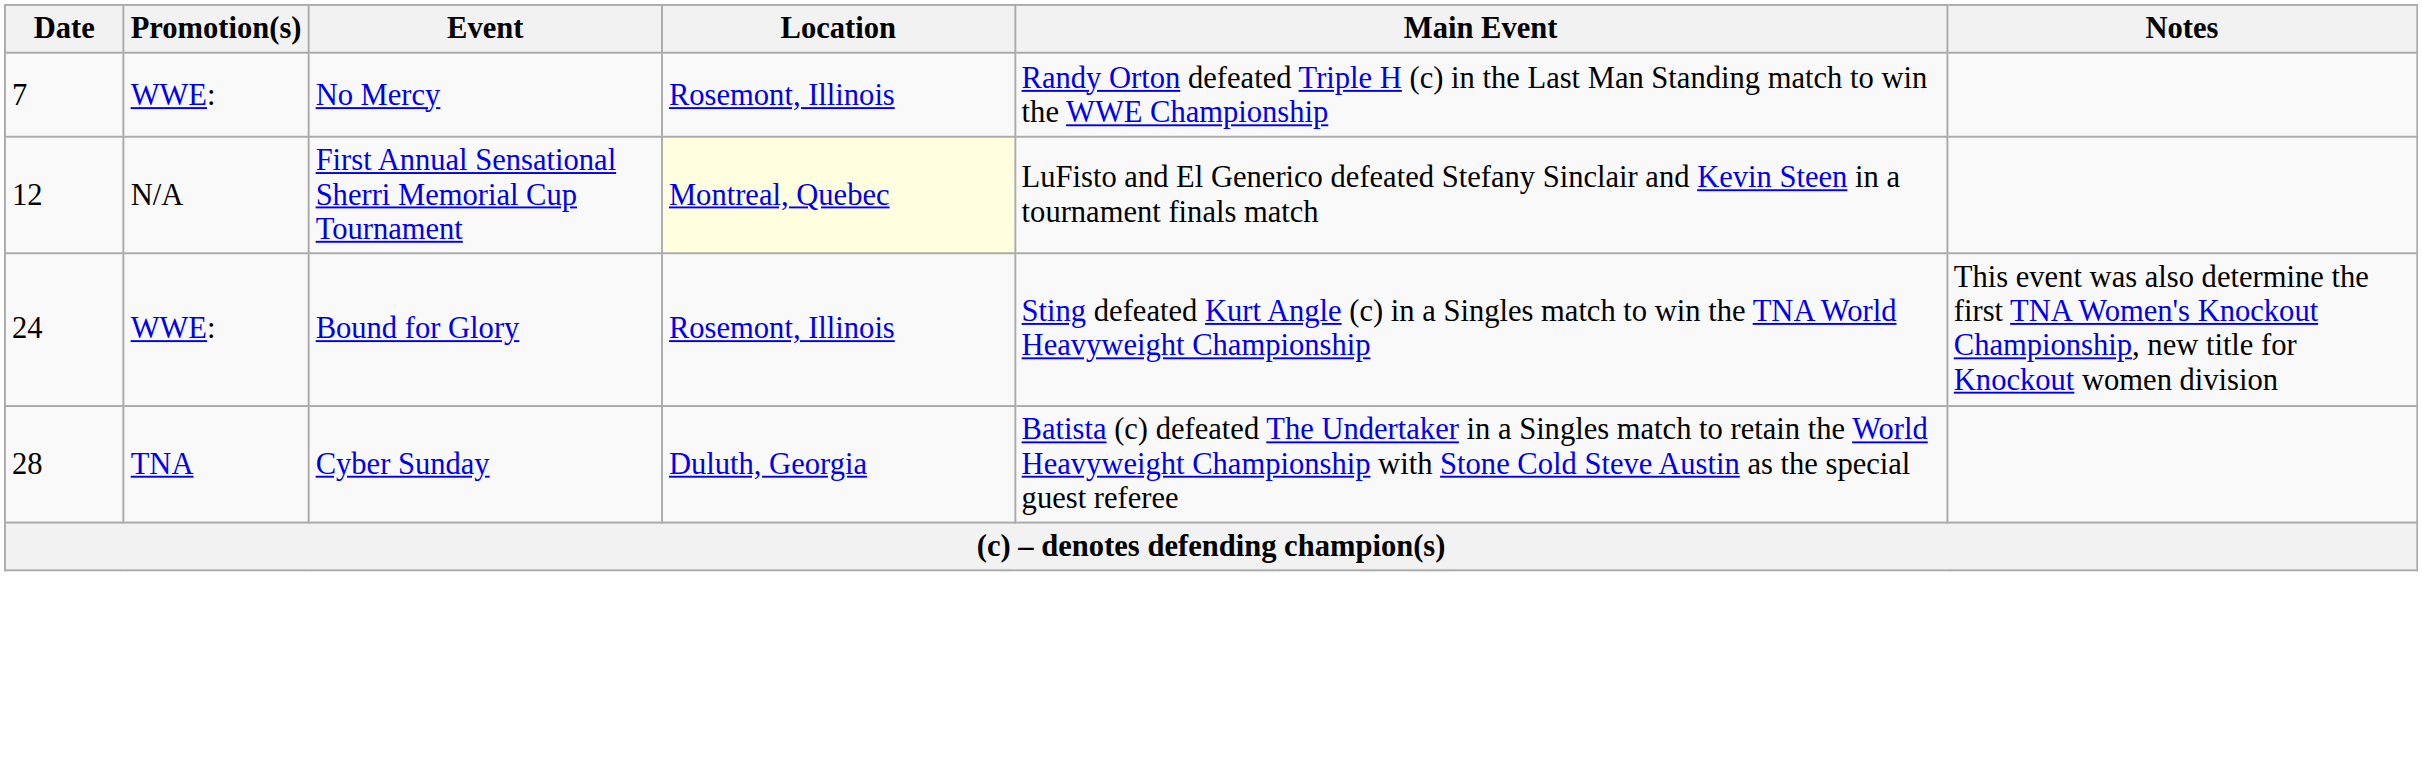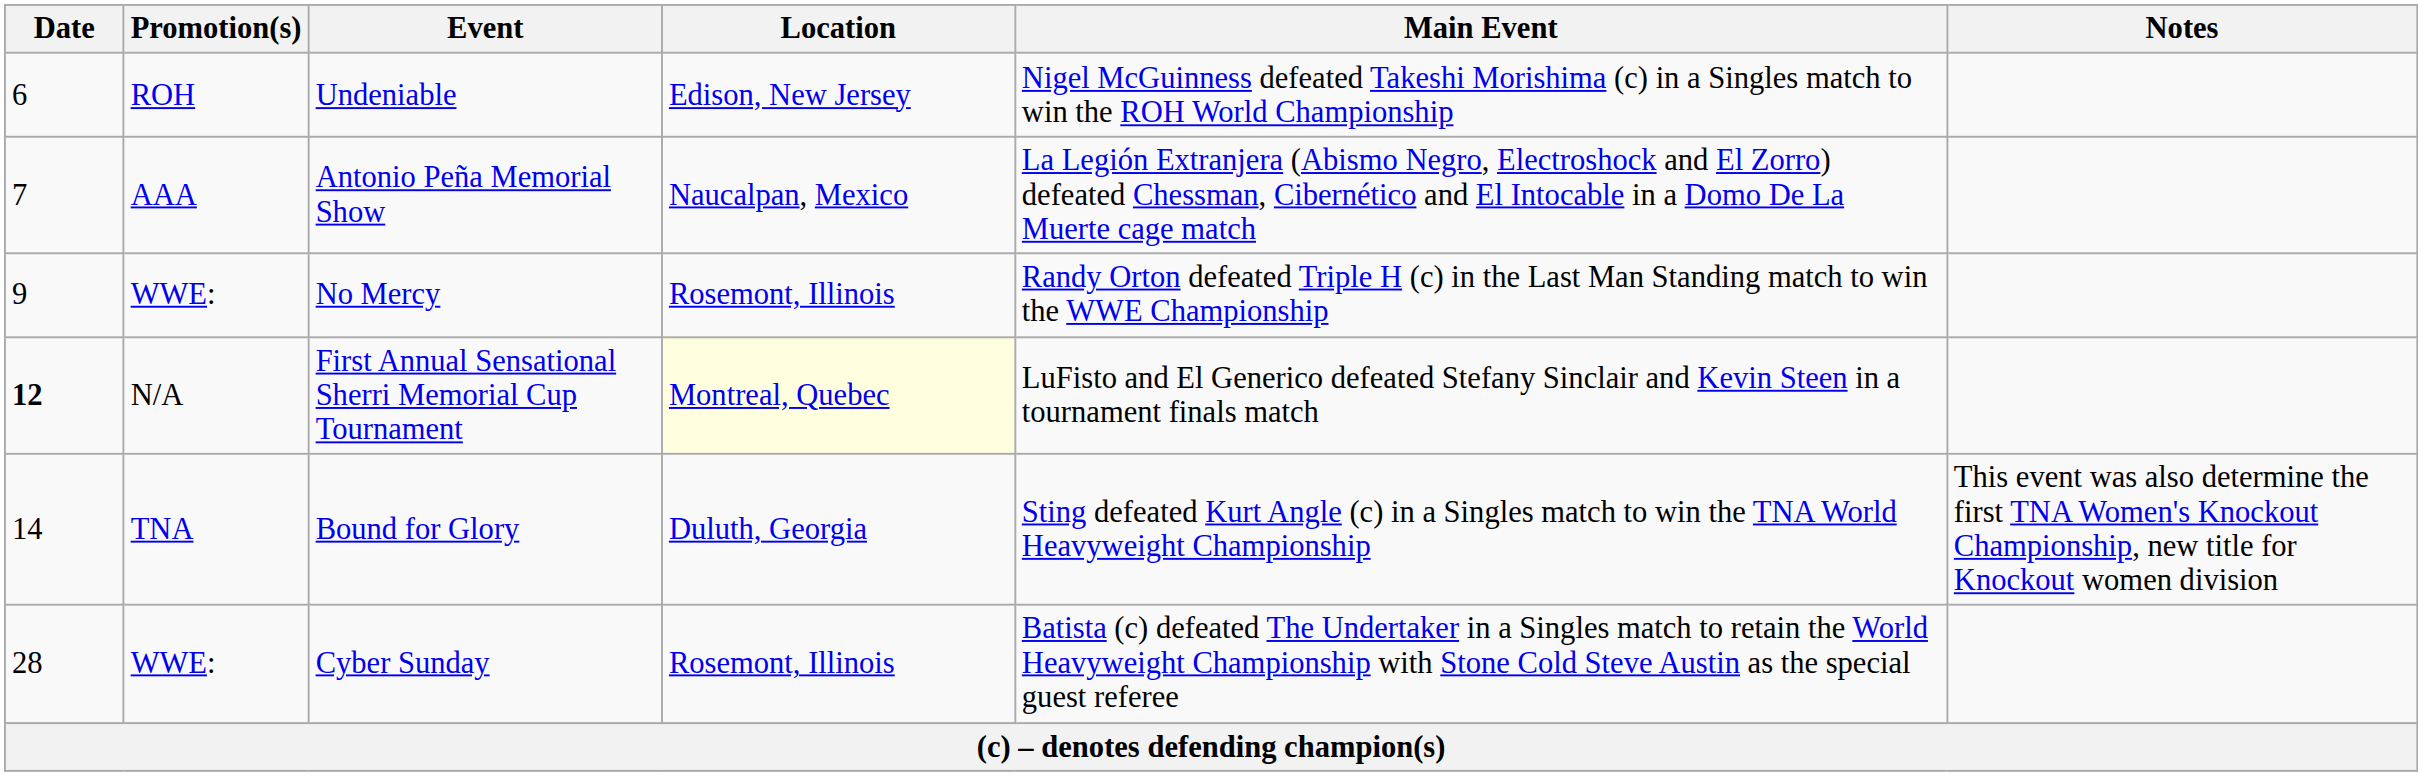 <table class="wikitable" style="width:100%;">
 <tr>
 <th width=5%>Date</th>
 <th width=5%>Promotion(s)</th>
 <th width=15%>Event</th>
 <th width=15%>Location</th>
 <th width=40%>Main Event</th>
 <th width=20%>Notes</th>
 </tr>
 <tr>
+<td>6</td>
+<td><a href='#'>ROH</a></td>
+<td><a href='#'>Undeniable</a></td>
+<td><a href='#'>Edison, New Jersey</a></td>
+<td><a href='#'>Nigel McGuinness</a> defeated <a href='#'>Takeshi Morishima</a> (c) in a Singles match to win the <a href='#'>ROH World Championship</a></td>
+<td></td>
+</tr>
+<tr>
 <td>7</td>
+<td><a href='#'>AAA</a></td>
+<td><a href='#'>Antonio Peña Memorial Show</a></td>
+<td><a href='#'>Naucalpan</a>, <a href='#'>Mexico</a></td>
+<td><a href='#'>La Legión Extranjera</a> (<a href='#'>Abismo Negro</a>, <a href='#'>Electroshock</a> and <a href='#'>El Zorro</a>) defeated <a href='#'>Chessman</a>, <a href='#'>Cibernético</a> and <a href='#'>El Intocable</a> in a <a href='#'>Domo De La Muerte cage match</a></td>
+<td></td>
+</tr>
+<tr>
+<td>9</td>
 <td><a href='#'>WWE</a>:<br></td>
 <td><a href='#'>No Mercy</a></td>
 <td><a href='#'>Rosemont, Illinois</a></td>
 <td><a href='#'>Randy Orton</a> defeated <a href='#'>Triple H</a> (c) in the Last Man Standing match to win the <a href='#'>WWE Championship</a></td>
 <td></td>
 </tr>
 <tr>
-<td>12</td>
+<td><strong>12</strong></td>
 <td>N/A</td>
 <td><a href='#'>First Annual Sensational Sherri Memorial Cup Tournament</a></td>
 <td style="background: lightyellow;"><a href='#'>Montreal, Quebec</a></td>
 <td>LuFisto and El Generico defeated Stefany Sinclair and <a href='#'>Kevin Steen</a> in a tournament finals match</td>
 <td></td>
 </tr>
 <tr>
-<td>24</td>
-<td><a href='#'>WWE</a>:<br></td>
+<td>14</td>
+<td><a href='#'>TNA</a></td>
 <td><a href='#'>Bound for Glory</a></td>
-<td><a href='#'>Rosemont, Illinois</a></td>
+<td><a href='#'>Duluth, Georgia</a></td>
 <td><a href='#'>Sting</a> defeated <a href='#'>Kurt Angle</a> (c) in a Singles match to win the <a href='#'>TNA World Heavyweight Championship</a></td>
 <td>This event was also determine the first <a href='#'>TNA Women's Knockout Championship</a>, new title for <a href='#'>Knockout</a> women division</td>
 </tr>
 <tr>
 <td>28</td>
-<td><a href='#'>TNA</a></td>
+<td><a href='#'>WWE</a>:<br></td>
 <td><a href='#'>Cyber Sunday</a></td>
-<td><a href='#'>Duluth, Georgia</a></td>
+<td><a href='#'>Rosemont, Illinois</a></td>
 <td><a href='#'>Batista</a> (c) defeated <a href='#'>The Undertaker</a> in a Singles match to retain the <a href='#'>World Heavyweight Championship</a> with <a href='#'>Stone Cold Steve Austin</a> as the special guest referee</td>
 <td></td>
 </tr>
 <tr>
 <th colspan="6">(c) – denotes defending champion(s)</th>
 </tr>
 </table>
